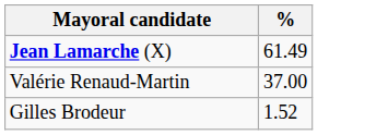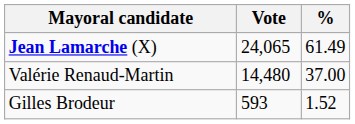 <table class="wikitable">
 <tr>
 <th bgcolor="#DDDDFF" width="200px">Mayoral candidate</th>
+<th bgcolor="#DDDDFF" width="50px">Vote</th>
 <th bgcolor="#DDDDFF" width="30px">%</th>
 </tr>
 <tr>
 <td><strong><a href='#'>Jean Lamarche</a></strong> (X)</td>
+<td>24,065</td>
 <td>61.49</td>
 </tr>
 <tr>
 <td>Valérie Renaud-Martin</td>
+<td>14,480</td>
 <td>37.00</td>
 </tr>
 <tr>
 <td>Gilles Brodeur</td>
+<td>593</td>
 <td>1.52</td>
 </tr>
 </table>
